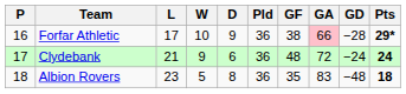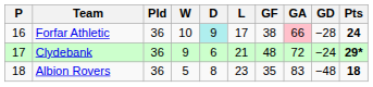 <table class="wikitable" style="text-align: center;">
 <tr>
 <th width=30>P</th>
 <th width=140>Team</th>
-<th width=30>L</th>
+<th width=30>Pld</th>
 <th width=30>W</th>
 <th width=30>D</th>
-<th width=30>Pld</th>
+<th width=30>L</th>
 <th width=30>GF</th>
 <th width=30>GA</th>
 <th width=30>GD</th>
 <th width=30>Pts</th>
 </tr>
 <tr>
 <td>16</td>
 <td align=left><a href='#'>Forfar Athletic</a></td>
+<td>36</td>
+<td>10</td>
+<td style="background: paleturquoise;">9</td>
 <td>17</td>
-<td>10</td>
-<td>9</td>
-<td>36</td>
 <td>38</td>
 <td style="background: pink;">66</td>
 <td>−28</td>
-<td><strong>29*</strong></td>
+<td><strong>24</strong></td>
 </tr>
 <tr style="background:#ccffcc;">
 <td>17</td>
 <td align=left><a href='#'>Clydebank</a></td>
-<td>21</td>
+<td>36</td>
 <td>9</td>
 <td>6</td>
-<td>36</td>
+<td>21</td>
 <td>48</td>
 <td>72</td>
 <td>−24</td>
-<td><strong>24</strong></td>
+<td><strong>29*</strong></td>
 </tr>
 <tr>
 <td>18</td>
 <td align=left><a href='#'>Albion Rovers</a></td>
-<td>23</td>
+<td>36</td>
 <td>5</td>
 <td>8</td>
-<td>36</td>
+<td>23</td>
 <td>35</td>
 <td>83</td>
 <td>−48</td>
 <td><strong>18</strong></td>
 </tr>
 </table>
